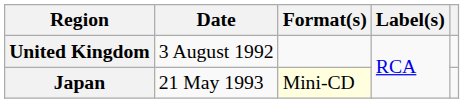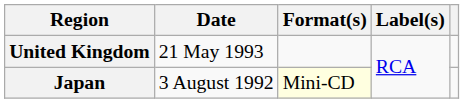 <table class="wikitable plainrowheaders">
 <tr>
 <th scope="col">Region</th>
 <th scope="col">Date</th>
 <th scope="col">Format(s)</th>
 <th scope="col">Label(s)</th>
 <th scope="col"></th>
 </tr>
 <tr>
 <th scope="row">United Kingdom</th>
-<td>3 August 1992</td>
+<td>21 May 1993</td>
 <td></td>
 <td rowspan="2"><a href='#'>RCA</a></td>
 <td></td>
 </tr>
 <tr>
 <th scope="row">Japan</th>
-<td>21 May 1993</td>
+<td>3 August 1992</td>
 <td style="background: lightyellow;">Mini-CD</td>
 <td></td>
 </tr>
 </table>
